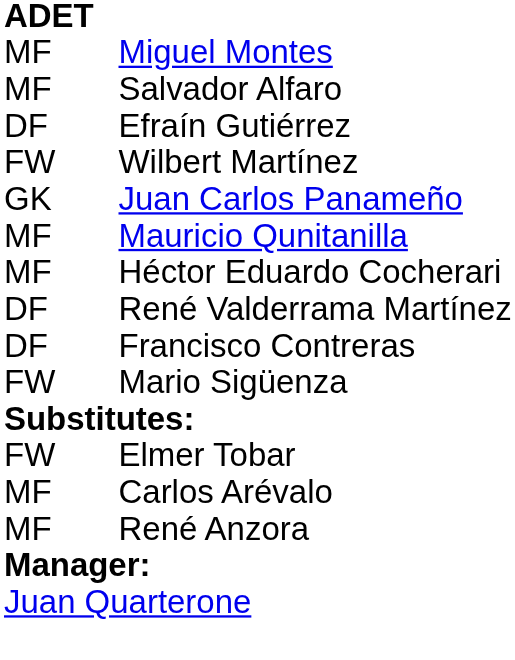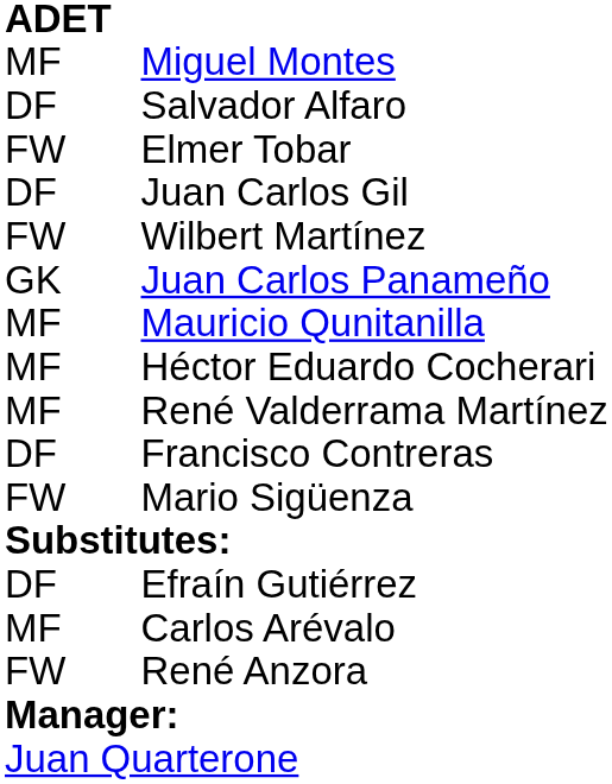 <table style="font-size: 90%" cellspacing="0" cellpadding="0">
 <tr>
 <td colspan="4"><strong>ADET</strong></td>
 </tr>
 <tr>
 <th width="25"></th>
 <th width="25"></th>
 </tr>
 <tr>
 <td>MF</td>
 <td></td>
 <td> <a href='#'>Miguel Montes</a></td>
 </tr>
 <tr>
-<td>MF</td>
+<td>DF</td>
 <td></td>
 <td> Salvador Alfaro</td>
 </tr>
 <tr>
+<td>FW</td>
+<td></td>
+<td> Elmer Tobar</td>
+<td></td>
+<td></td>
+</tr>
+<tr>
 <td>DF</td>
 <td></td>
-<td> Efraín Gutiérrez</td>
+<td> Juan Carlos Gil</td>
 <td></td>
 <td></td>
 </tr>
 <tr>
 <td>FW</td>
 <td></td>
 <td> Wilbert Martínez</td>
 </tr>
 <tr>
 <td>GK</td>
 <td></td>
 <td> <a href='#'>Juan Carlos Panameño</a></td>
 </tr>
 <tr>
 <td>MF</td>
 <td></td>
 <td> <a href='#'>Mauricio Qunitanilla</a></td>
 </tr>
 <tr>
 <td>MF</td>
 <td></td>
 <td> Héctor Eduardo Cocherari</td>
 </tr>
 <tr>
-<td>DF</td>
+<td>MF</td>
 <td></td>
 <td> René Valderrama Martínez</td>
 <td></td>
 <td></td>
 </tr>
 <tr>
 <td>DF</td>
 <td></td>
 <td> Francisco Contreras</td>
 </tr>
 <tr>
 <td>FW</td>
 <td></td>
 <td> Mario Sigüenza</td>
 </tr>
 <tr>
 <td colspan=3><strong>Substitutes:</strong></td>
 </tr>
 <tr>
-<td>FW</td>
+<td>DF</td>
 <td></td>
-<td> Elmer Tobar</td>
+<td> Efraín Gutiérrez</td>
 <td></td>
 <td></td>
 </tr>
 <tr>
 <td>MF</td>
 <td></td>
 <td> Carlos Arévalo</td>
 <td></td>
 <td></td>
 </tr>
 <tr>
-<td>MF</td>
+<td>FW</td>
 <td></td>
 <td> René Anzora</td>
 <td></td>
 <td></td>
 </tr>
 <tr>
 <td colspan=3><strong>Manager:</strong></td>
 </tr>
 <tr>
 <td colspan=4> <a href='#'>Juan Quarterone</a></td>
 </tr>
 </table>
